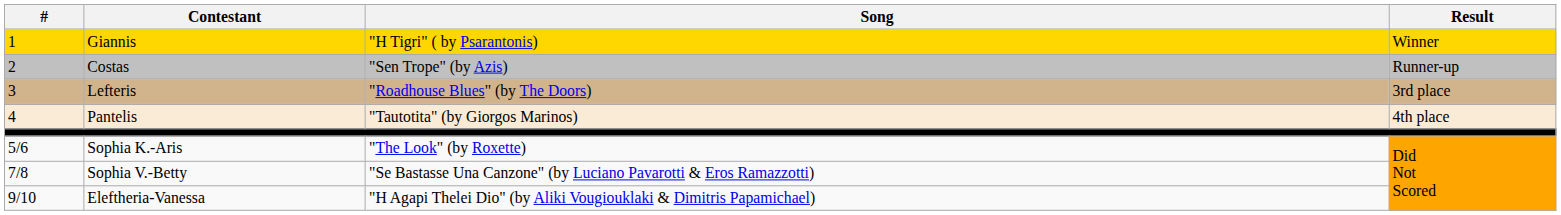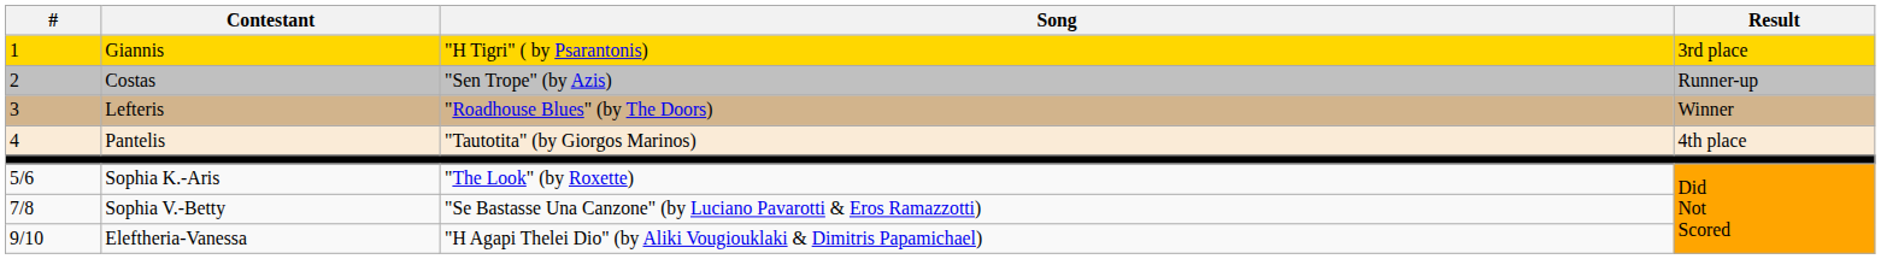 <table class="sortable wikitable" width="100%">
 <tr>
 <th>#</th>
 <th>Contestant</th>
 <th>Song</th>
 <th>Result</th>
 </tr>
 <tr bgcolor="gold">
 <td>1</td>
 <td>Giannis</td>
 <td>"H Tigri" ( by <a href='#'>Psarantonis</a>)</td>
-<td>Winner</td>
+<td>3rd place</td>
 </tr>
 <tr bgcolor="Silver">
 <td>2</td>
 <td>Costas</td>
 <td>"Sen Trope" (by <a href='#'>Azis</a>)</td>
 <td>Runner-up</td>
 </tr>
 <tr bgcolor="tan">
 <td>3</td>
 <td>Lefteris</td>
 <td>"<a href='#'>Roadhouse Blues</a>" (by <a href='#'>The Doors</a>)</td>
-<td>3rd place</td>
+<td>Winner</td>
 </tr>
 <tr bgcolor=antiquewhite>
 <td>4</td>
 <td>Pantelis</td>
 <td>"Tautotita" (by Giorgos Marinos)</td>
 <td>4th place</td>
 </tr>
 <tr class="sortbottom">
 <td colspan="4" style="background-color: black;"></td>
 </tr>
 <tr class="sortbottom">
 <td>5/6</td>
 <td>Sophia K.-Aris</td>
 <td>"<a href='#'>The Look</a>" (by <a href='#'>Roxette</a>)</td>
 <td rowspan="3;" bgcolor="orange">Did<br>Not<br>Scored</td>
 </tr>
 <tr class="sortbottom">
 <td>7/8</td>
 <td>Sophia V.-Betty</td>
 <td>"Se Bastasse Una Canzone" (by <a href='#'>Luciano Pavarotti</a> & <a href='#'>Eros Ramazzotti</a>)</td>
 </tr>
 <tr class="sortbottom">
 <td>9/10</td>
 <td>Eleftheria-Vanessa</td>
 <td>"H Agapi Thelei Dio" (by <a href='#'>Aliki Vougiouklaki</a> & <a href='#'>Dimitris Papamichael</a>)</td>
 </tr>
 </table>
